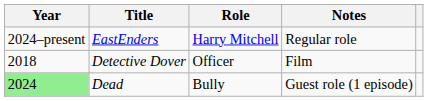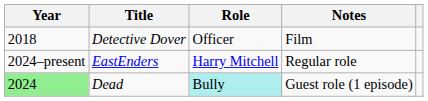 <table class="wikitable sortable plainrowheaders">
 <tr>
 <th scope="col">Year</th>
 <th scope="col">Title</th>
 <th scope="col">Role</th>
 <th scope="col" class="unsortable">Notes</th>
 <th></th>
 </tr>
 <tr>
+<td>2018</td>
+<td><em>Detective Dover</em></td>
+<td>Officer</td>
+<td>Film</td>
+<td align="center"></td>
+</tr>
+<tr>
 <td>2024–present</td>
 <td><em><a href='#'>EastEnders</a></em></td>
 <td><a href='#'>Harry Mitchell</a></td>
 <td>Regular role</td>
 <td align="center"></td>
 </tr>
 <tr>
-<td>2018</td>
-<td><em>Detective Dover</em></td>
-<td>Officer</td>
-<td>Film</td>
-<td align="center"></td>
-</tr>
-<tr>
 <td style="background: lightgreen;">2024</td>
 <td><em>Dead</em></td>
-<td>Bully</td>
+<td style="background: paleturquoise;">Bully</td>
 <td>Guest role (1 episode)</td>
 <td align="center"></td>
 </tr>
 </table>
